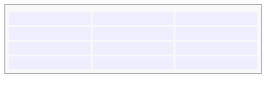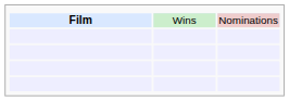 <table class="infobox" style="width: 25em; text-align: left; font-size: 70%; vertical-align: middle;">
 <tr>
 <td colspan="3" style="text-align:center;"></td>
+</tr>
+<tr style="background:#D9E8FF; text-align:center;">
+<th style="vertical-align:middle;">Film</th>
+<td style="background:#cec; font-size:8pt; width:60px;">Wins</td>
+<td style="background:#ecc; font-size:8pt; width:60px;">Nominations</td>
 </tr>
 <tr style="background:#EEEEFF;">
 <td style="text-align:center;"><br></td>
 <td></td>
 <td></td>
 </tr>
 <tr style="background:#EEEEFF;">
 <td style="text-align:center;"><br></td>
 <td></td>
 <td></td>
 </tr>
 <tr style="background:#EEEEFF;">
 <td style="text-align:center;"><br></td>
 <td></td>
 <td></td>
 </tr>
 <tr style="background:#EEEEFF;">
 <td style="text-align:center;"><br></td>
 <td></td>
 <td></td>
 </tr>
 </table>
